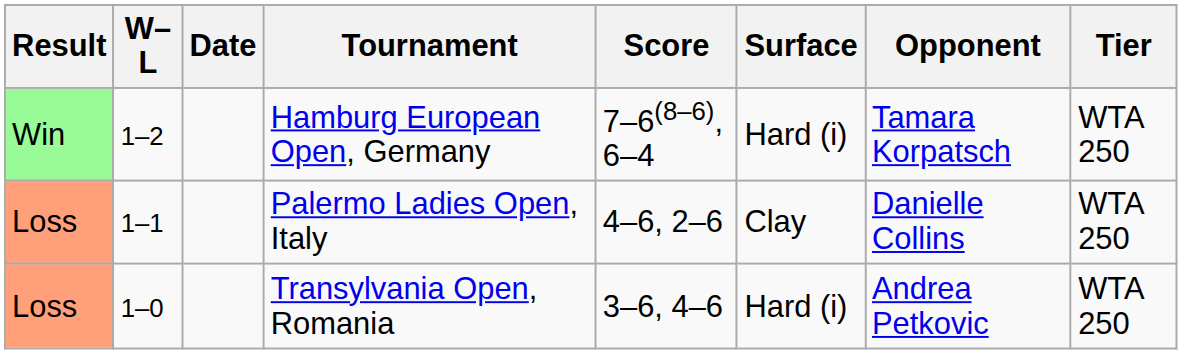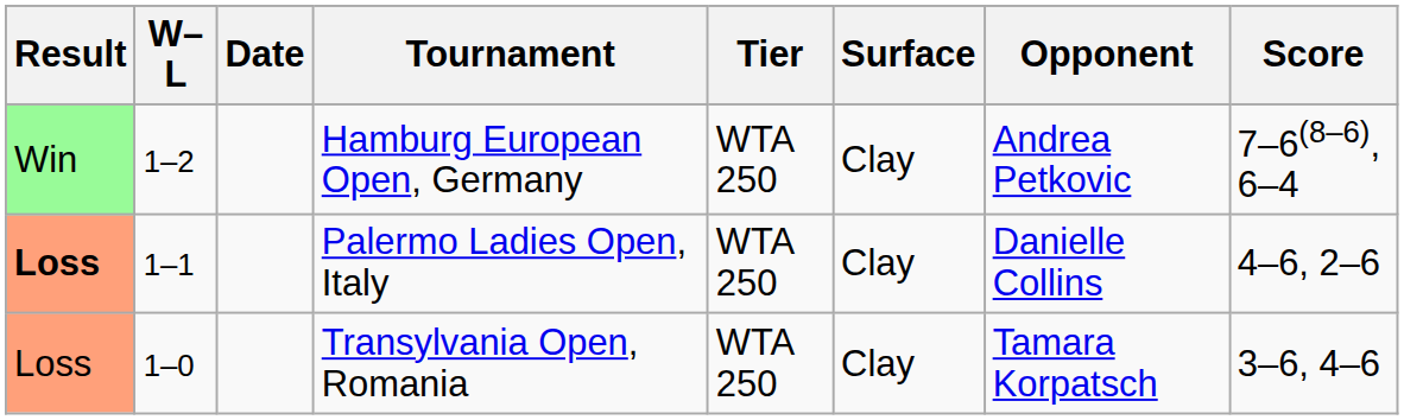 <table class="sortable wikitable">
 <tr>
 <th>Result</th>
 <th class="unsortable">W–L</th>
 <th>Date</th>
 <th>Tournament</th>
-<th class="unsortable">Score</th>
+<th>Tier</th>
 <th>Surface</th>
 <th>Opponent</th>
-<th>Tier</th>
+<th class="unsortable">Score</th>
 </tr>
 <tr>
 <td bgcolor=98FB98>Win</td>
 <td><small>1–2</small></td>
 <td><a href='#'></a></td>
 <td><a href='#'>Hamburg European Open</a>, Germany</td>
+<td>WTA 250</td>
+<td>Clay</td>
+<td> <a href='#'>Andrea Petkovic</a></td>
 <td>7–6<sup>(8–6)</sup>, 6–4</td>
-<td>Hard (i)</td>
-<td> <a href='#'>Tamara Korpatsch</a></td>
-<td>WTA 250</td>
 </tr>
 <tr>
-<td bgcolor=FFA07A>Loss</td>
+<td bgcolor=FFA07A><strong>Loss</strong></td>
 <td><small>1–1</small></td>
 <td><a href='#'></a></td>
 <td><a href='#'>Palermo Ladies Open</a>, Italy</td>
-<td>4–6, 2–6</td>
+<td>WTA 250</td>
 <td>Clay</td>
 <td> <a href='#'>Danielle Collins</a></td>
-<td>WTA 250</td>
+<td>4–6, 2–6</td>
 </tr>
 <tr>
 <td bgcolor=FFA07A>Loss</td>
 <td><small>1–0</small></td>
 <td><a href='#'></a></td>
 <td><a href='#'>Transylvania Open</a>, Romania</td>
+<td>WTA 250</td>
+<td>Clay</td>
+<td> <a href='#'>Tamara Korpatsch</a></td>
 <td>3–6, 4–6</td>
-<td>Hard (i)</td>
-<td> <a href='#'>Andrea Petkovic</a></td>
-<td>WTA 250</td>
 </tr>
 </table>
